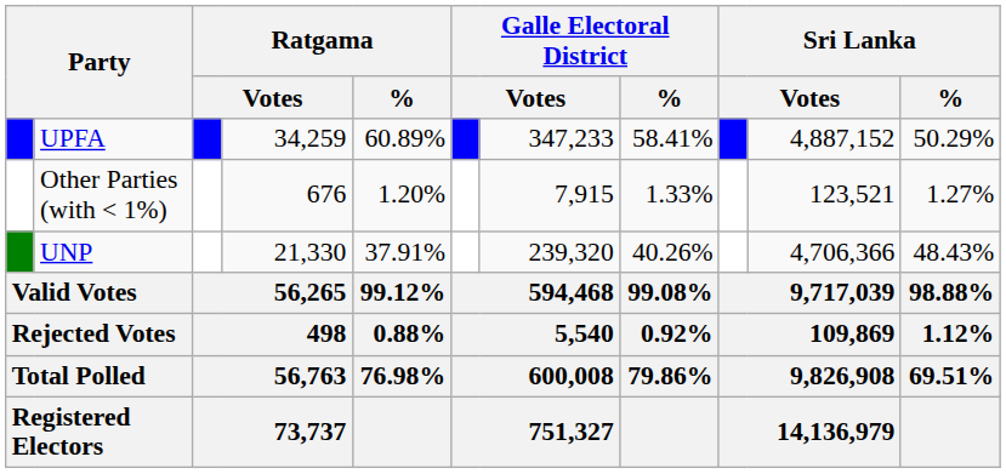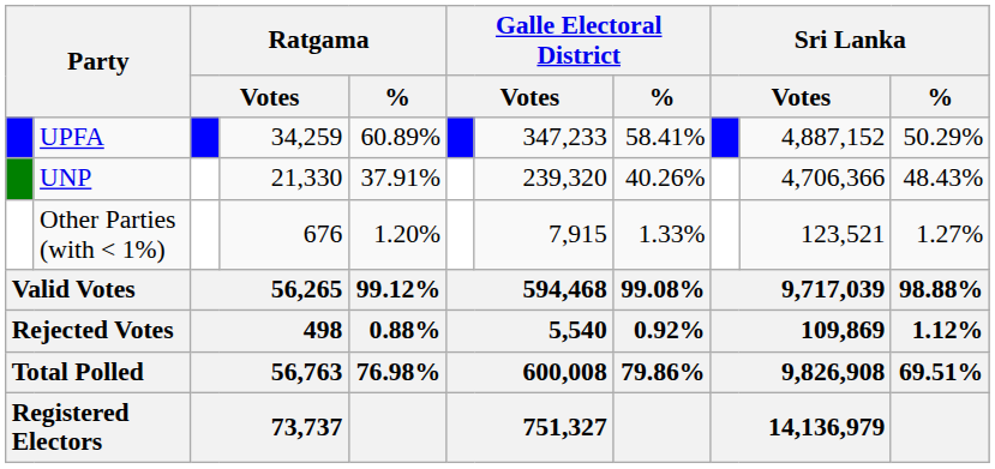 <table class="wikitable">
 <tr>
 <th colspan="2" width="144px"rowspan="2">Party</th>
 <th colspan="3" width="216px">Ratgama</th>
 <th colspan="3" width="216px"><a href='#'>Galle Electoral District</a></th>
 <th colspan="3" width="216px">Sri Lanka</th>
 </tr>
 <tr>
 <th colspan="2" width="144px">Votes</th>
 <th>%</th>
 <th colspan="2" width="144px">Votes</th>
 <th>%</th>
 <th colspan="2" width="144px">Votes</th>
 <th>%</th>
 </tr>
 <tr>
 <td style="background-color:blue;" width="10px"></td>
 <td style="text-align:left;"><a href='#'>UPFA</a></td>
 <td style="background-color:blue;" width="10px"></td>
 <td style="text-align:right;">34,259</td>
 <td style="text-align:right;">60.89%</td>
 <td style="background-color:blue;" width="10px"></td>
 <td style="text-align:right;">347,233</td>
 <td style="text-align:right;">58.41%</td>
 <td style="background-color:blue;" width="10px"></td>
 <td style="text-align:right;">4,887,152</td>
 <td style="text-align:right;">50.29%</td>
 </tr>
 <tr>
+<td style="background-color:green;" width="10px"></td>
+<td style="text-align:left;"><a href='#'>UNP</a></td>
+<td style="background-color:white;" width="10px"></td>
+<td style="text-align:right;">21,330</td>
+<td style="text-align:right;">37.91%</td>
+<td style="background-color:white;" width="10px"></td>
+<td style="text-align:right;">239,320</td>
+<td style="text-align:right;">40.26%</td>
+<td style="background-color:white;" width="10px"></td>
+<td style="text-align:right;">4,706,366</td>
+<td style="text-align:right;">48.43%</td>
+</tr>
+<tr>
 <td style="background-color:white;" width="10px"></td>
 <td style="text-align:left;">Other Parties (with < 1%)</td>
 <td style="background-color:white;" width="10px"></td>
 <td style="text-align:right;">676</td>
 <td style="text-align:right;">1.20%</td>
 <td style="background-color:white;" width="10px"></td>
 <td style="text-align:right;">7,915</td>
 <td style="text-align:right;">1.33%</td>
 <td style="background-color:white;" width="10px"></td>
 <td style="text-align:right;">123,521</td>
 <td style="text-align:right;">1.27%</td>
-</tr>
-<tr>
-<td style="background-color:green;" width="10px"></td>
-<td style="text-align:left;"><a href='#'>UNP</a></td>
-<td style="background-color:white;" width="10px"></td>
-<td style="text-align:right;">21,330</td>
-<td style="text-align:right;">37.91%</td>
-<td style="background-color:white;" width="10px"></td>
-<td style="text-align:right;">239,320</td>
-<td style="text-align:right;">40.26%</td>
-<td style="background-color:white;" width="10px"></td>
-<td style="text-align:right;">4,706,366</td>
-<td style="text-align:right;">48.43%</td>
 </tr>
 <tr>
 <th colspan="2" width="144px"style="text-align:left;">Valid Votes</th>
 <th style="text-align:right;"colspan="2" width="144px">56,265</th>
 <th style="text-align:right;">99.12%</th>
 <th style="text-align:right;"colspan="2" width="144px">594,468</th>
 <th style="text-align:right;">99.08%</th>
 <th style="text-align:right;"colspan="2" width="144px">9,717,039</th>
 <th style="text-align:right;">98.88%</th>
 </tr>
 <tr>
 <th colspan="2" width="144px"style="text-align:left;">Rejected Votes</th>
 <th style="text-align:right;"colspan="2" width="144px">498</th>
 <th style="text-align:right;">0.88%</th>
 <th style="text-align:right;"colspan="2" width="144px">5,540</th>
 <th style="text-align:right;">0.92%</th>
 <th style="text-align:right;"colspan="2" width="144px">109,869</th>
 <th style="text-align:right;">1.12%</th>
 </tr>
 <tr>
 <th colspan="2" width="144px"style="text-align:left;">Total Polled</th>
 <th style="text-align:right;"colspan="2" width="144px">56,763</th>
 <th style="text-align:right;">76.98%</th>
 <th style="text-align:right;"colspan="2" width="144px">600,008</th>
 <th style="text-align:right;">79.86%</th>
 <th style="text-align:right;"colspan="2" width="144px">9,826,908</th>
 <th style="text-align:right;">69.51%</th>
 </tr>
 <tr>
 <th colspan="2" width="144px"style="text-align:left;">Registered Electors</th>
 <th style="text-align:right;"colspan="2" width="144px">73,737</th>
 <th></th>
 <th style="text-align:right;"colspan="2" width="144px">751,327</th>
 <th></th>
 <th style="text-align:right;"colspan="2" width="144px">14,136,979</th>
 <th></th>
 </tr>
 </table>
